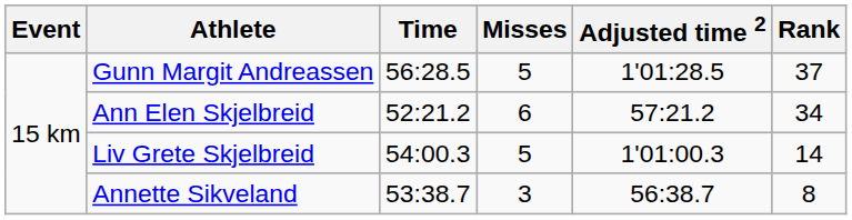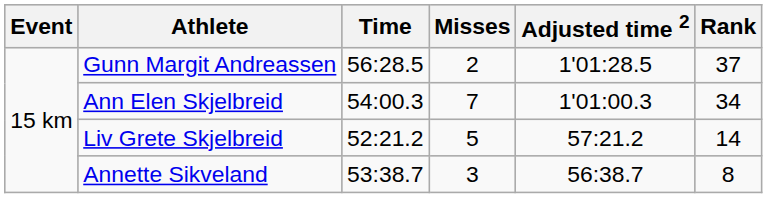 <table class="wikitable" style="font-size:90%">
 <tr>
 <th>Event</th>
 <th>Athlete</th>
 <th>Time</th>
 <th>Misses</th>
 <th>Adjusted time <sup>2</sup></th>
 <th>Rank</th>
 </tr>
 <tr>
 <td rowspan="4">15 km</td>
 <td><a href='#'>Gunn Margit Andreassen</a></td>
 <td align="center">56:28.5</td>
-<td align="center">5</td>
+<td align="center">2</td>
 <td align="center">1'01:28.5</td>
 <td align="center">37</td>
 </tr>
 <tr>
 <td><a href='#'>Ann Elen Skjelbreid</a></td>
-<td align="center">52:21.2</td>
-<td align="center">6</td>
-<td align="center">57:21.2</td>
+<td align="center">54:00.3</td>
+<td align="center">7</td>
+<td align="center">1'01:00.3</td>
 <td align="center">34</td>
 </tr>
 <tr>
 <td><a href='#'>Liv Grete Skjelbreid</a></td>
-<td align="center">54:00.3</td>
+<td align="center">52:21.2</td>
 <td align="center">5</td>
-<td align="center">1'01:00.3</td>
+<td align="center">57:21.2</td>
 <td align="center">14</td>
 </tr>
 <tr>
 <td><a href='#'>Annette Sikveland</a></td>
 <td align="center">53:38.7</td>
 <td align="center">3</td>
 <td align="center">56:38.7</td>
 <td align="center">8</td>
 </tr>
 </table>
